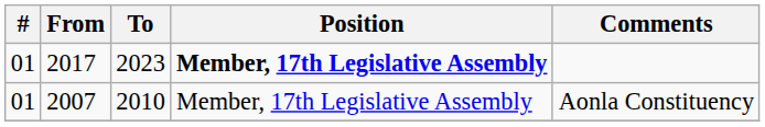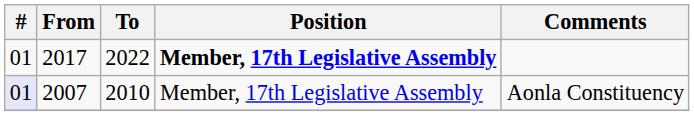 <table class="wikitable sortable">
 <tr>
 <th>#</th>
 <th>From</th>
 <th>To</th>
 <th>Position</th>
 <th>Comments</th>
 </tr>
 <tr>
 <td>01</td>
 <td>2017</td>
-<td>2023</td>
+<td>2022</td>
 <td><strong>Member, <a href='#'>17th Legislative Assembly</a></strong></td>
 <td></td>
 </tr>
 <tr>
-<td>01</td>
+<td style="background: lavender;">01</td>
 <td>2007</td>
 <td>2010</td>
 <td>Member, <a href='#'>17th Legislative Assembly</a></td>
 <td>Aonla Constituency</td>
 </tr>
 <tr>
 </tr>
 </table>
